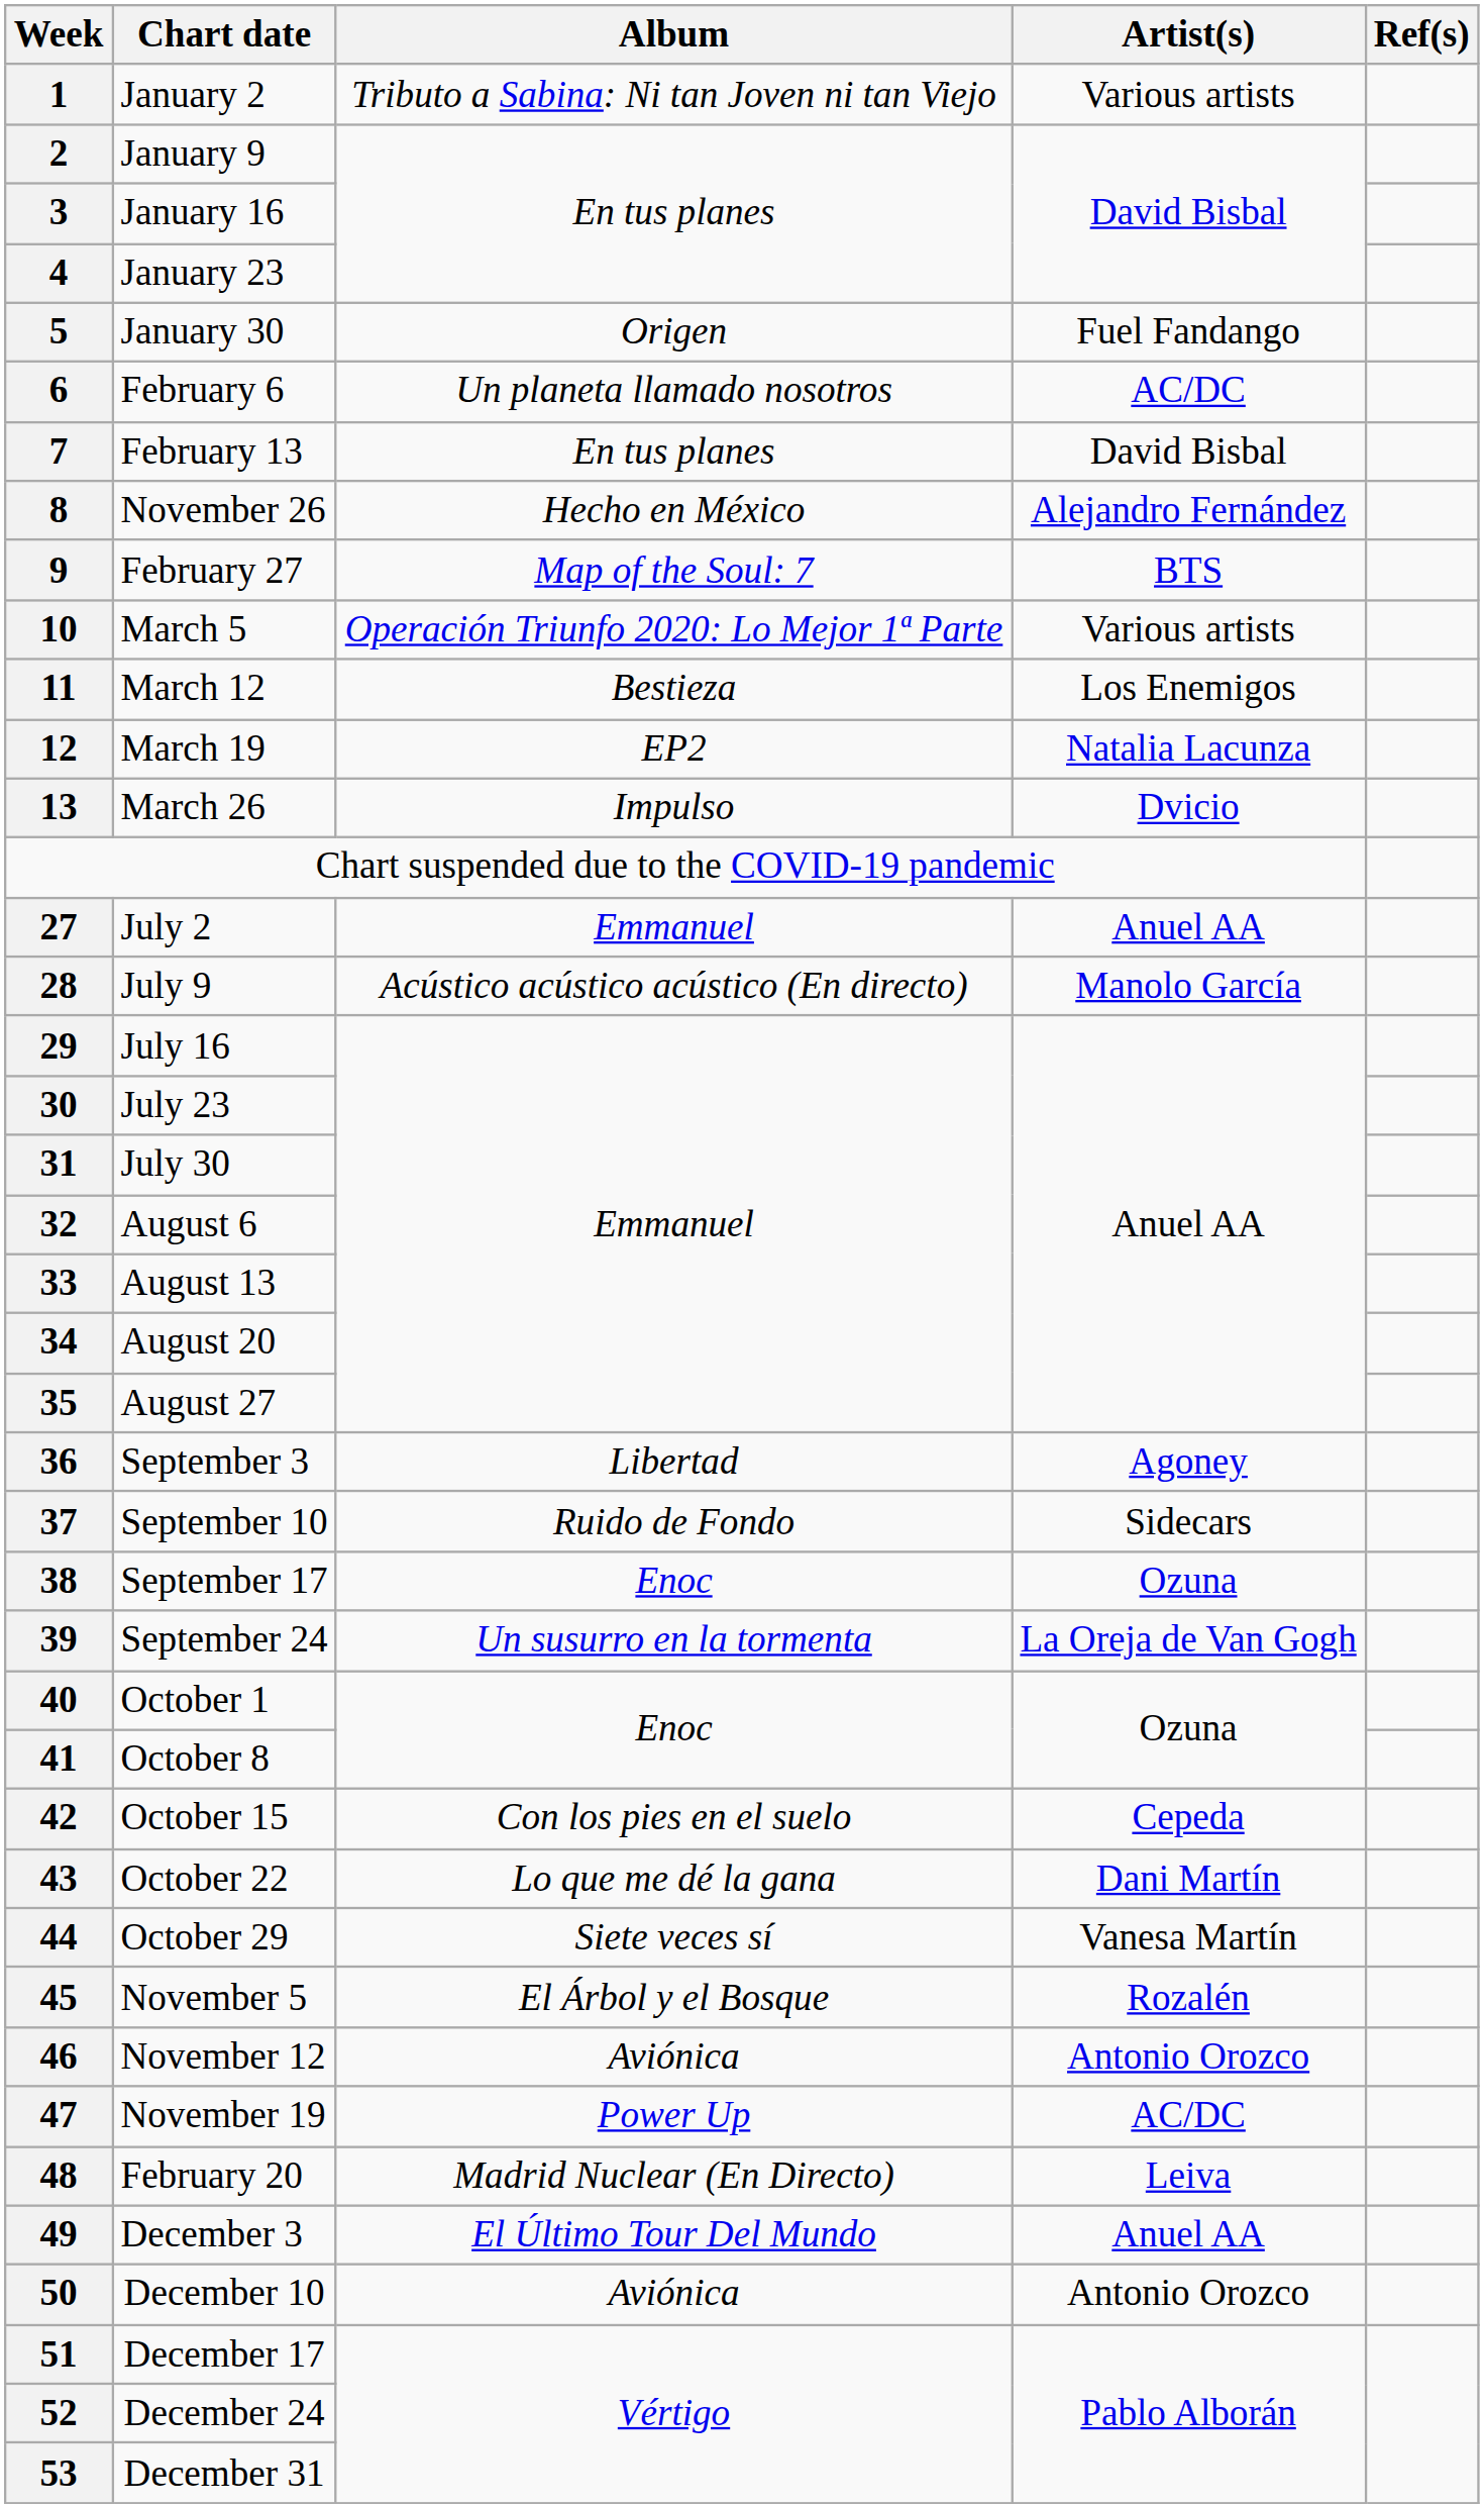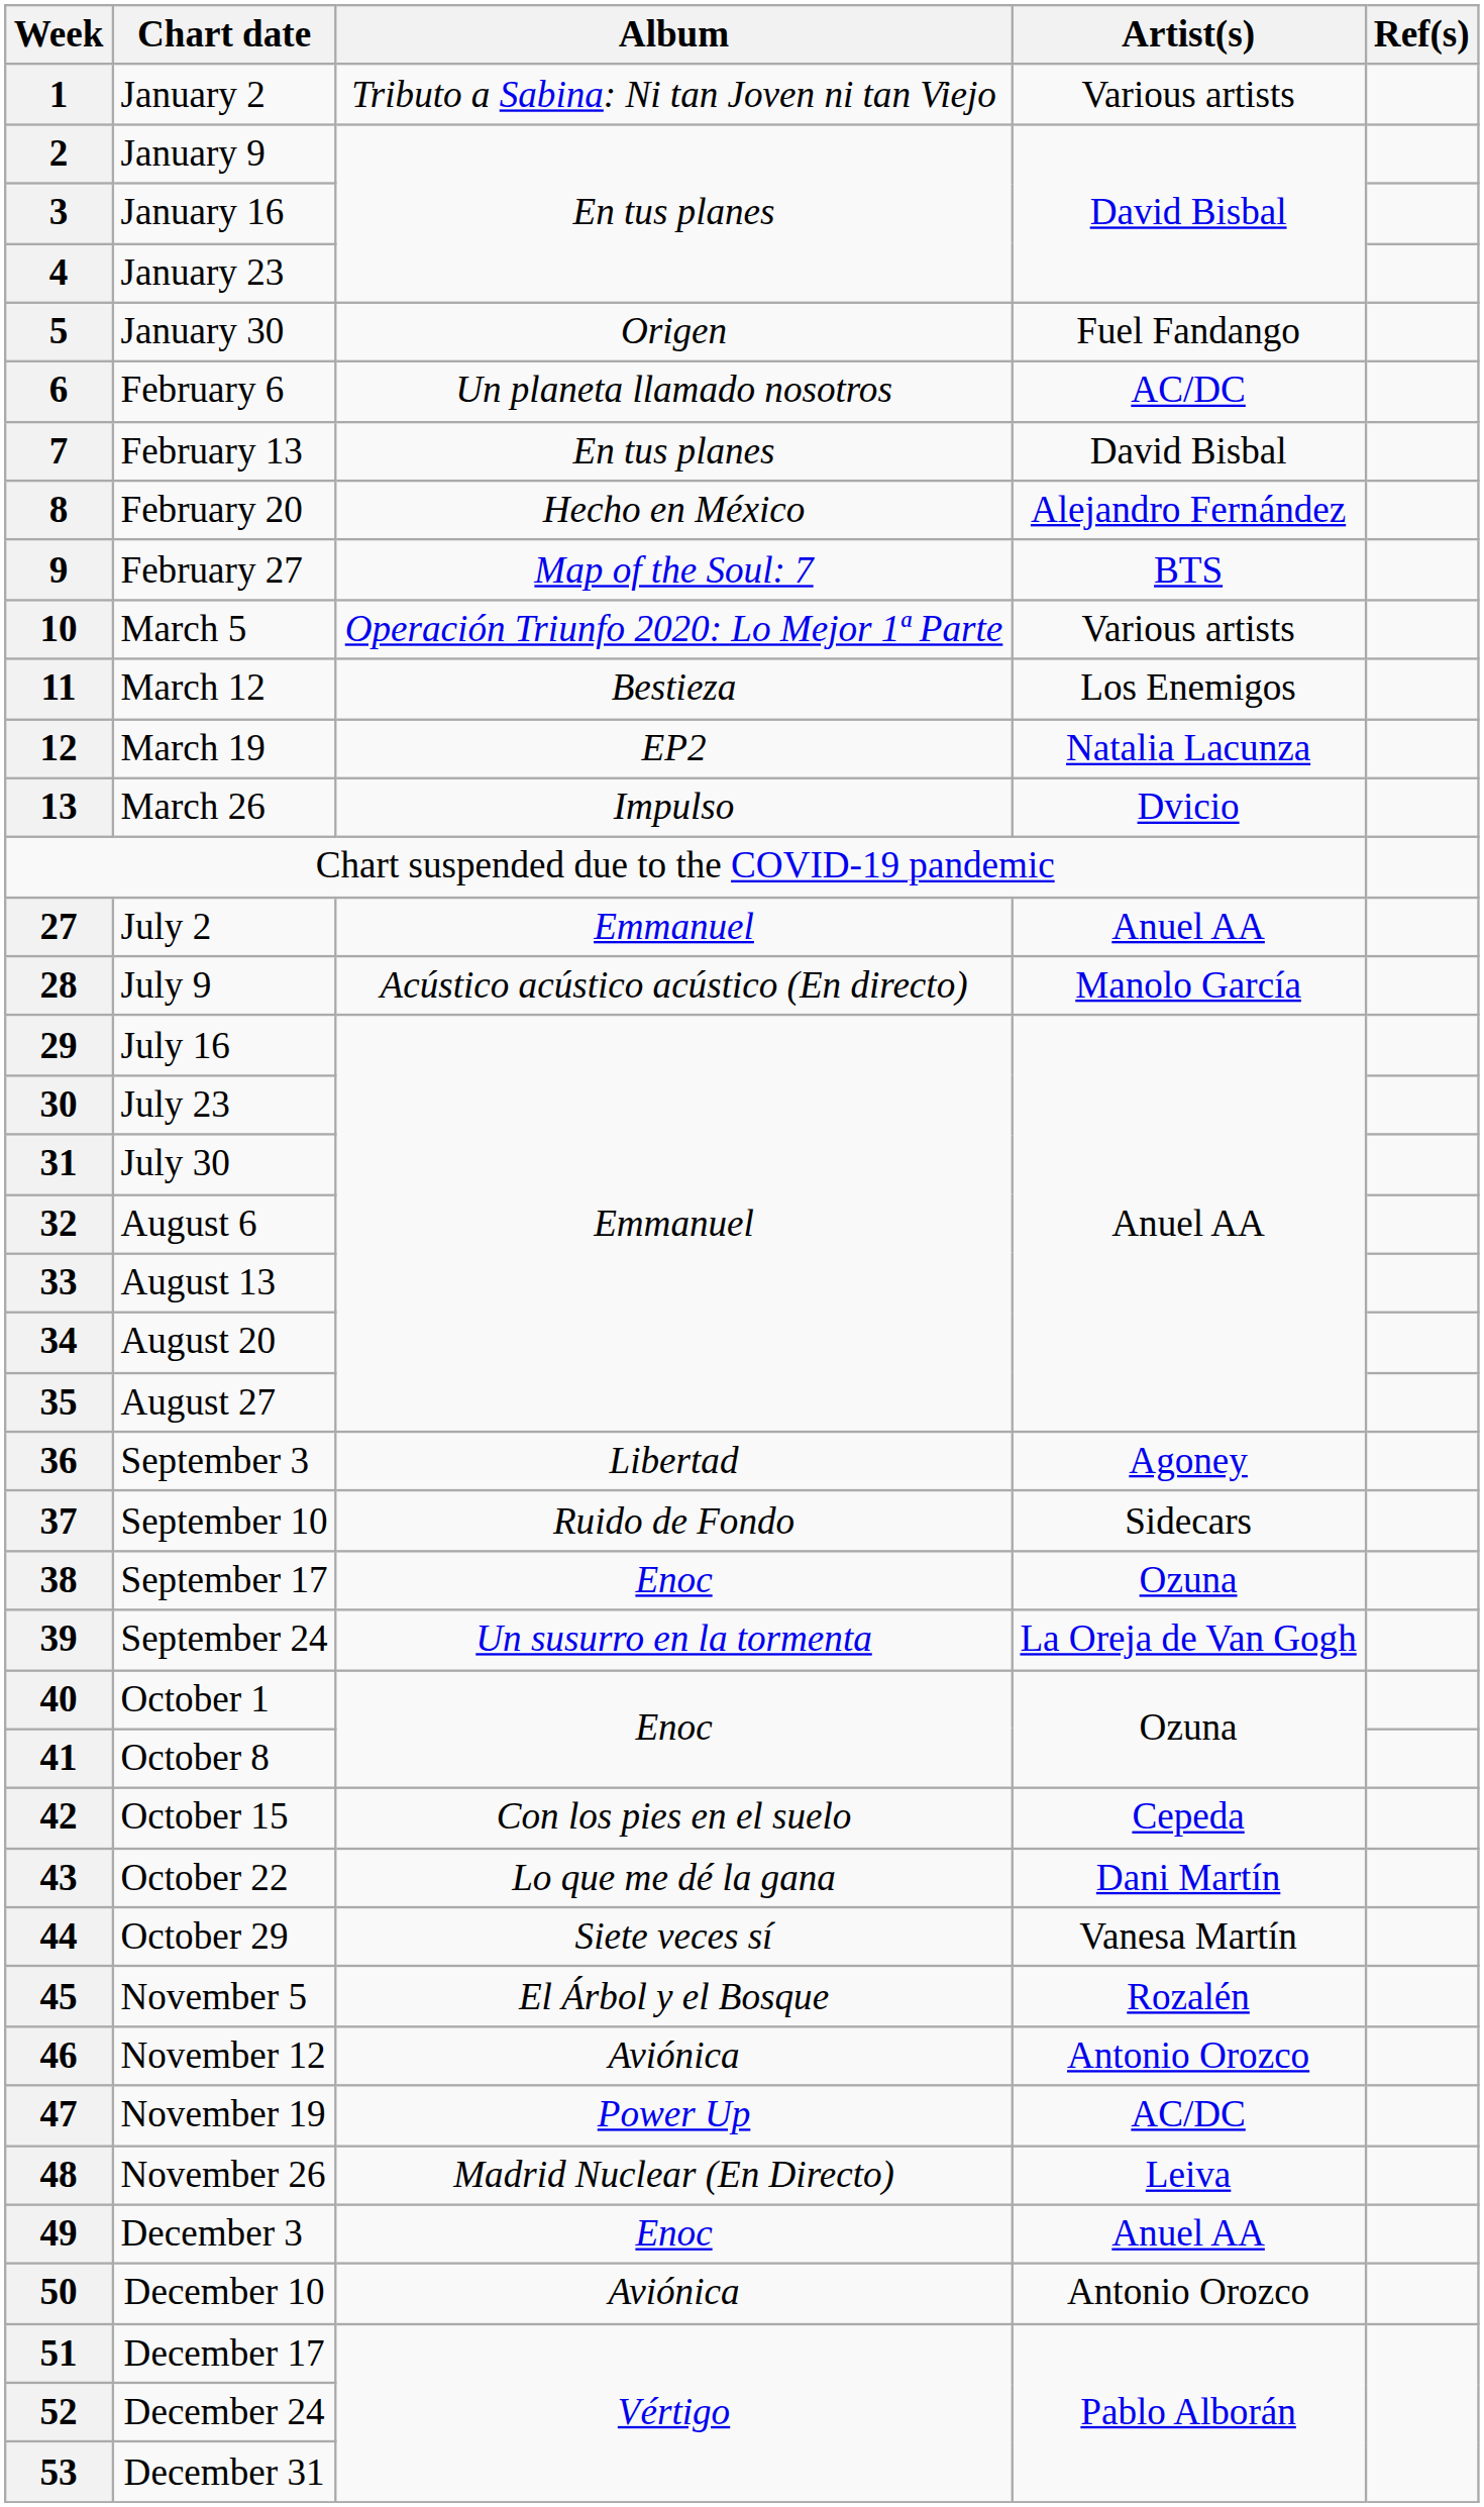 <table class="wikitable" style="text-align: center;">
 <tr>
 <th>Week</th>
 <th>Chart date</th>
 <th>Album</th>
 <th>Artist(s)</th>
 <th>Ref(s)</th>
 </tr>
 <tr>
 <th>1</th>
 <td style="text-align: left;">January 2</td>
 <td><em>Tributo a <a href='#'>Sabina</a>: Ni tan Joven ni tan Viejo</em></td>
 <td>Various artists</td>
 <td></td>
 </tr>
 <tr>
 <th>2</th>
 <td style="text-align: left;">January 9</td>
 <td rowspan="3"><em>En tus planes</em></td>
 <td rowspan="3"><a href='#'>David Bisbal</a></td>
 <td></td>
 </tr>
 <tr>
 <th>3</th>
 <td style="text-align: left;">January 16</td>
 <td></td>
 </tr>
 <tr>
 <th>4</th>
 <td style="text-align: left;">January 23</td>
 <td></td>
 </tr>
 <tr>
 <th>5</th>
 <td style="text-align: left;">January 30</td>
 <td><em>Origen</em></td>
 <td>Fuel Fandango</td>
 <td></td>
 </tr>
 <tr>
 <th>6</th>
 <td style="text-align: left;">February 6</td>
 <td><em>Un planeta llamado nosotros</em></td>
 <td><a href='#'>AC/DC</a></td>
 <td></td>
 </tr>
 <tr>
 <th>7</th>
 <td style="text-align: left;">February 13</td>
 <td><em>En tus planes</em></td>
 <td>David Bisbal</td>
 <td></td>
 </tr>
 <tr>
 <th>8</th>
-<td style="text-align: left;">November 26</td>
+<td style="text-align: left;">February 20</td>
 <td><em>Hecho en México</em></td>
 <td><a href='#'>Alejandro Fernández</a></td>
 <td></td>
 </tr>
 <tr>
 <th>9</th>
 <td style="text-align: left;">February 27</td>
 <td><em><a href='#'>Map of the Soul: 7</a></em></td>
 <td><a href='#'>BTS</a></td>
 <td></td>
 </tr>
 <tr>
 <th>10</th>
 <td style="text-align: left;">March 5</td>
 <td><em><a href='#'>Operación Triunfo 2020: Lo Mejor 1ª Parte</a></em></td>
 <td>Various artists</td>
 <td></td>
 </tr>
 <tr>
 <th>11</th>
 <td style="text-align: left;">March 12</td>
 <td><em>Bestieza</em></td>
 <td>Los Enemigos</td>
 <td></td>
 </tr>
 <tr>
 <th>12</th>
 <td style="text-align: left;">March 19</td>
 <td><em>EP2</em></td>
 <td><a href='#'>Natalia Lacunza</a></td>
 <td></td>
 </tr>
 <tr>
 <th>13</th>
 <td style="text-align: left;">March 26</td>
 <td><em>Impulso</em></td>
 <td><a href='#'>Dvicio</a></td>
 <td></td>
 </tr>
 <tr>
 <td colspan="4">Chart suspended due to the <a href='#'>COVID-19 pandemic</a></td>
 <td></td>
 </tr>
 <tr>
 <th>27</th>
 <td style="text-align: left;">July 2</td>
 <td><em><a href='#'>Emmanuel</a></em></td>
 <td><a href='#'>Anuel AA</a></td>
 <td></td>
 </tr>
 <tr>
 <th>28</th>
 <td style="text-align: left;">July 9</td>
 <td><em>Acústico acústico acústico (En directo)</em></td>
 <td><a href='#'>Manolo García</a></td>
 <td></td>
 </tr>
 <tr>
 <th>29</th>
 <td style="text-align: left;">July 16</td>
 <td rowspan="7"><em>Emmanuel</em></td>
 <td rowspan="7">Anuel AA</td>
 <td></td>
 </tr>
 <tr>
 <th>30</th>
 <td style="text-align: left;">July 23</td>
 <td></td>
 </tr>
 <tr>
 <th>31</th>
 <td style="text-align: left;">July 30</td>
 <td></td>
 </tr>
 <tr>
 <th>32</th>
 <td style="text-align: left;">August 6</td>
 <td></td>
 </tr>
 <tr>
 <th>33</th>
 <td style="text-align: left;">August 13</td>
 <td></td>
 </tr>
 <tr>
 <th>34</th>
 <td style="text-align: left;">August 20</td>
 <td></td>
 </tr>
 <tr>
 <th>35</th>
 <td style="text-align: left;">August 27</td>
 <td></td>
 </tr>
 <tr>
 <th>36</th>
 <td style="text-align: left;">September 3</td>
 <td><em>Libertad</em></td>
 <td><a href='#'>Agoney</a></td>
 <td></td>
 </tr>
 <tr>
 <th>37</th>
 <td style="text-align: left;">September 10</td>
 <td><em>Ruido de Fondo</em></td>
 <td>Sidecars</td>
 <td></td>
 </tr>
 <tr>
 <th>38</th>
 <td style="text-align: left;">September 17</td>
 <td><em><a href='#'>Enoc</a></em></td>
 <td><a href='#'>Ozuna</a></td>
 <td></td>
 </tr>
 <tr>
 <th>39</th>
 <td style="text-align: left;">September 24</td>
 <td><em><a href='#'>Un susurro en la tormenta</a></em></td>
 <td><a href='#'>La Oreja de Van Gogh</a></td>
 <td></td>
 </tr>
 <tr>
 <th>40</th>
 <td style="text-align: left;">October 1</td>
 <td rowspan="2"><em>Enoc</em></td>
 <td rowspan="2">Ozuna</td>
 <td></td>
 </tr>
 <tr>
 <th>41</th>
 <td style="text-align: left;">October 8</td>
 <td></td>
 </tr>
 <tr>
 <th>42</th>
 <td style="text-align: left;">October 15</td>
 <td><em>Con los pies en el suelo</em></td>
 <td><a href='#'>Cepeda</a></td>
 <td></td>
 </tr>
 <tr>
 <th>43</th>
 <td style="text-align: left;">October 22</td>
 <td><em>Lo que me dé la gana</em></td>
 <td><a href='#'>Dani Martín</a></td>
 <td></td>
 </tr>
 <tr>
 <th>44</th>
 <td style="text-align: left;">October 29</td>
 <td><em>Siete veces sí</em></td>
 <td>Vanesa Martín</td>
 <td></td>
 </tr>
 <tr>
 <th>45</th>
 <td style="text-align: left;">November 5</td>
 <td><em>El Árbol y el Bosque</em></td>
 <td><a href='#'>Rozalén</a></td>
 <td></td>
 </tr>
 <tr>
 <th>46</th>
 <td style="text-align: left;">November 12</td>
 <td><em>Aviónica</em></td>
 <td><a href='#'>Antonio Orozco</a></td>
 <td></td>
 </tr>
 <tr>
 <th>47</th>
 <td style="text-align: left;">November 19</td>
 <td><em><a href='#'>Power Up</a></em></td>
 <td><a href='#'>AC/DC</a></td>
 <td></td>
 </tr>
 <tr>
 <th>48</th>
-<td style="text-align: left;">February 20</td>
+<td style="text-align: left;">November 26</td>
 <td><em>Madrid Nuclear (En Directo)</em></td>
 <td><a href='#'>Leiva</a></td>
 <td></td>
 </tr>
 <tr>
 <th>49</th>
 <td style="text-align: left;">December 3</td>
-<td><em><a href='#'>El Último Tour Del Mundo</a></em></td>
+<td><em><a href='#'>Enoc</a></em></td>
 <td><a href='#'>Anuel AA</a></td>
 <td></td>
 </tr>
 <tr>
 <th>50</th>
 <td>December 10</td>
 <td><em>Aviónica</em></td>
 <td>Antonio Orozco</td>
 <td></td>
 </tr>
 <tr>
 <th>51</th>
 <td>December 17</td>
 <td rowspan="3"><em><a href='#'>Vértigo</a></em></td>
 <td rowspan="3"><a href='#'>Pablo Alborán</a></td>
 <td rowspan="3"></td>
 </tr>
 <tr>
 <th>52</th>
 <td>December 24</td>
 </tr>
 <tr>
 <th>53</th>
 <td>December 31</td>
 </tr>
 </table>
